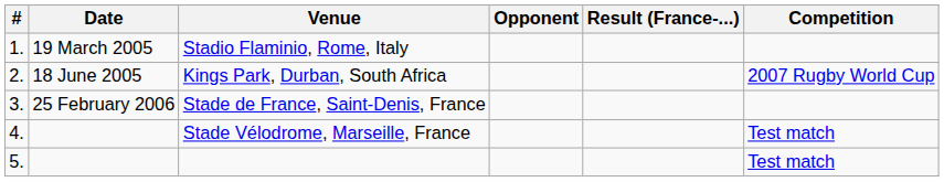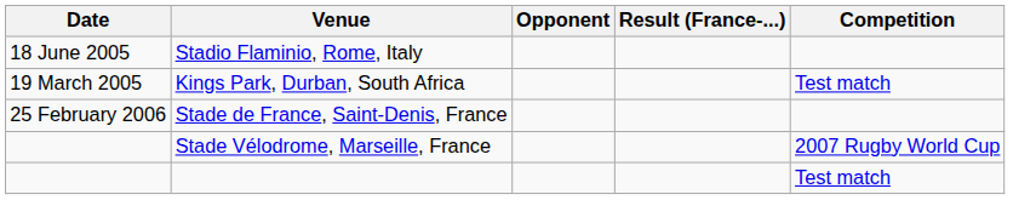 <table class="wikitable sortable">
 <tr>
-<th>#</th>
 <th>Date</th>
 <th>Venue</th>
 <th>Opponent</th>
 <th>Result (France-...)</th>
 <th>Competition</th>
 </tr>
 <tr>
-<td>1.</td>
-<td>19 March 2005</td>
+<td>18 June 2005</td>
 <td><a href='#'>Stadio Flaminio</a>, <a href='#'>Rome</a>, Italy</td>
 <td></td>
 <td></td>
 <td></td>
 </tr>
 <tr>
-<td>2.</td>
-<td>18 June 2005</td>
+<td>19 March 2005</td>
 <td><a href='#'>Kings Park</a>, <a href='#'>Durban</a>, South Africa</td>
 <td></td>
 <td></td>
-<td><a href='#'>2007 Rugby World Cup</a></td>
+<td><a href='#'>Test match</a></td>
 </tr>
 <tr>
-<td>3.</td>
 <td>25 February 2006</td>
 <td><a href='#'>Stade de France</a>, <a href='#'>Saint-Denis</a>, France</td>
 <td></td>
 <td></td>
 <td></td>
 </tr>
 <tr>
-<td>4.</td>
 <td></td>
 <td><a href='#'>Stade Vélodrome</a>, <a href='#'>Marseille</a>, France</td>
 <td></td>
 <td></td>
-<td><a href='#'>Test match</a></td>
+<td><a href='#'>2007 Rugby World Cup</a></td>
 </tr>
 <tr>
-<td>5.</td>
 <td></td>
 <td></td>
 <td></td>
 <td></td>
 <td><a href='#'>Test match</a></td>
 </tr>
 </table>
